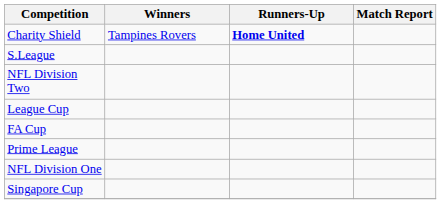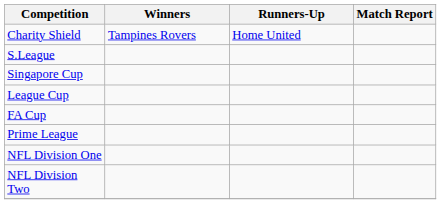 <table class="wikitable sortable">
 <tr>
 <th width="120">Competition</th>
 <th width="150">Winners</th>
 <th width="150">Runners-Up</th>
 <th>Match Report</th>
 </tr>
 <tr>
 <td><a href='#'>Charity Shield</a></td>
 <td> <a href='#'>Tampines Rovers</a></td>
-<td><strong> <a href='#'>Home United</a></strong></td>
+<td> <a href='#'>Home United</a></td>
 <td></td>
 </tr>
 <tr>
 <td><a href='#'>S.League</a></td>
 <td></td>
 <td></td>
 <td></td>
 </tr>
 <tr>
-<td><a href='#'>NFL Division Two</a></td>
+<td><a href='#'>Singapore Cup</a></td>
 <td></td>
 <td></td>
 <td></td>
 </tr>
 <tr>
 <td><a href='#'>League Cup</a></td>
 <td></td>
 <td></td>
 <td></td>
 </tr>
 <tr>
 <td><a href='#'>FA Cup</a></td>
 <td></td>
 <td></td>
 <td></td>
 </tr>
 <tr>
 <td><a href='#'>Prime League</a></td>
 <td></td>
 <td></td>
 <td></td>
 </tr>
 <tr>
 <td><a href='#'>NFL Division One</a></td>
 <td></td>
 <td></td>
 <td></td>
 </tr>
 <tr>
-<td><a href='#'>Singapore Cup</a></td>
+<td><a href='#'>NFL Division Two</a></td>
 <td></td>
 <td></td>
 <td></td>
 </tr>
 <tr>
 </tr>
 </table>
